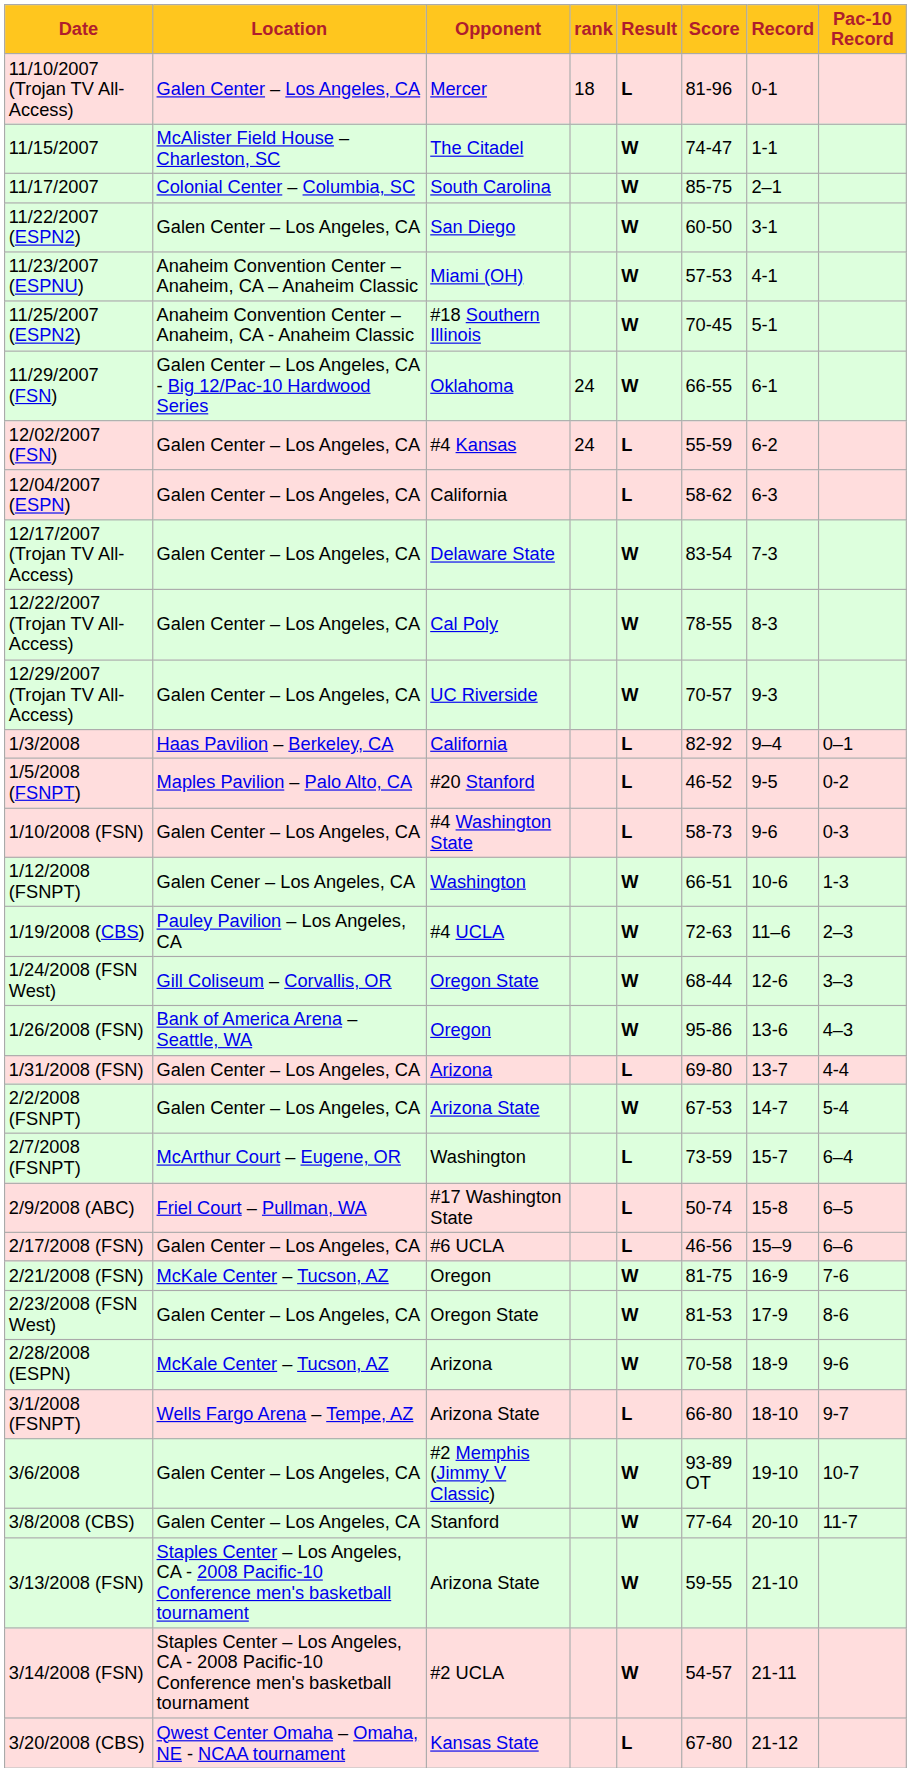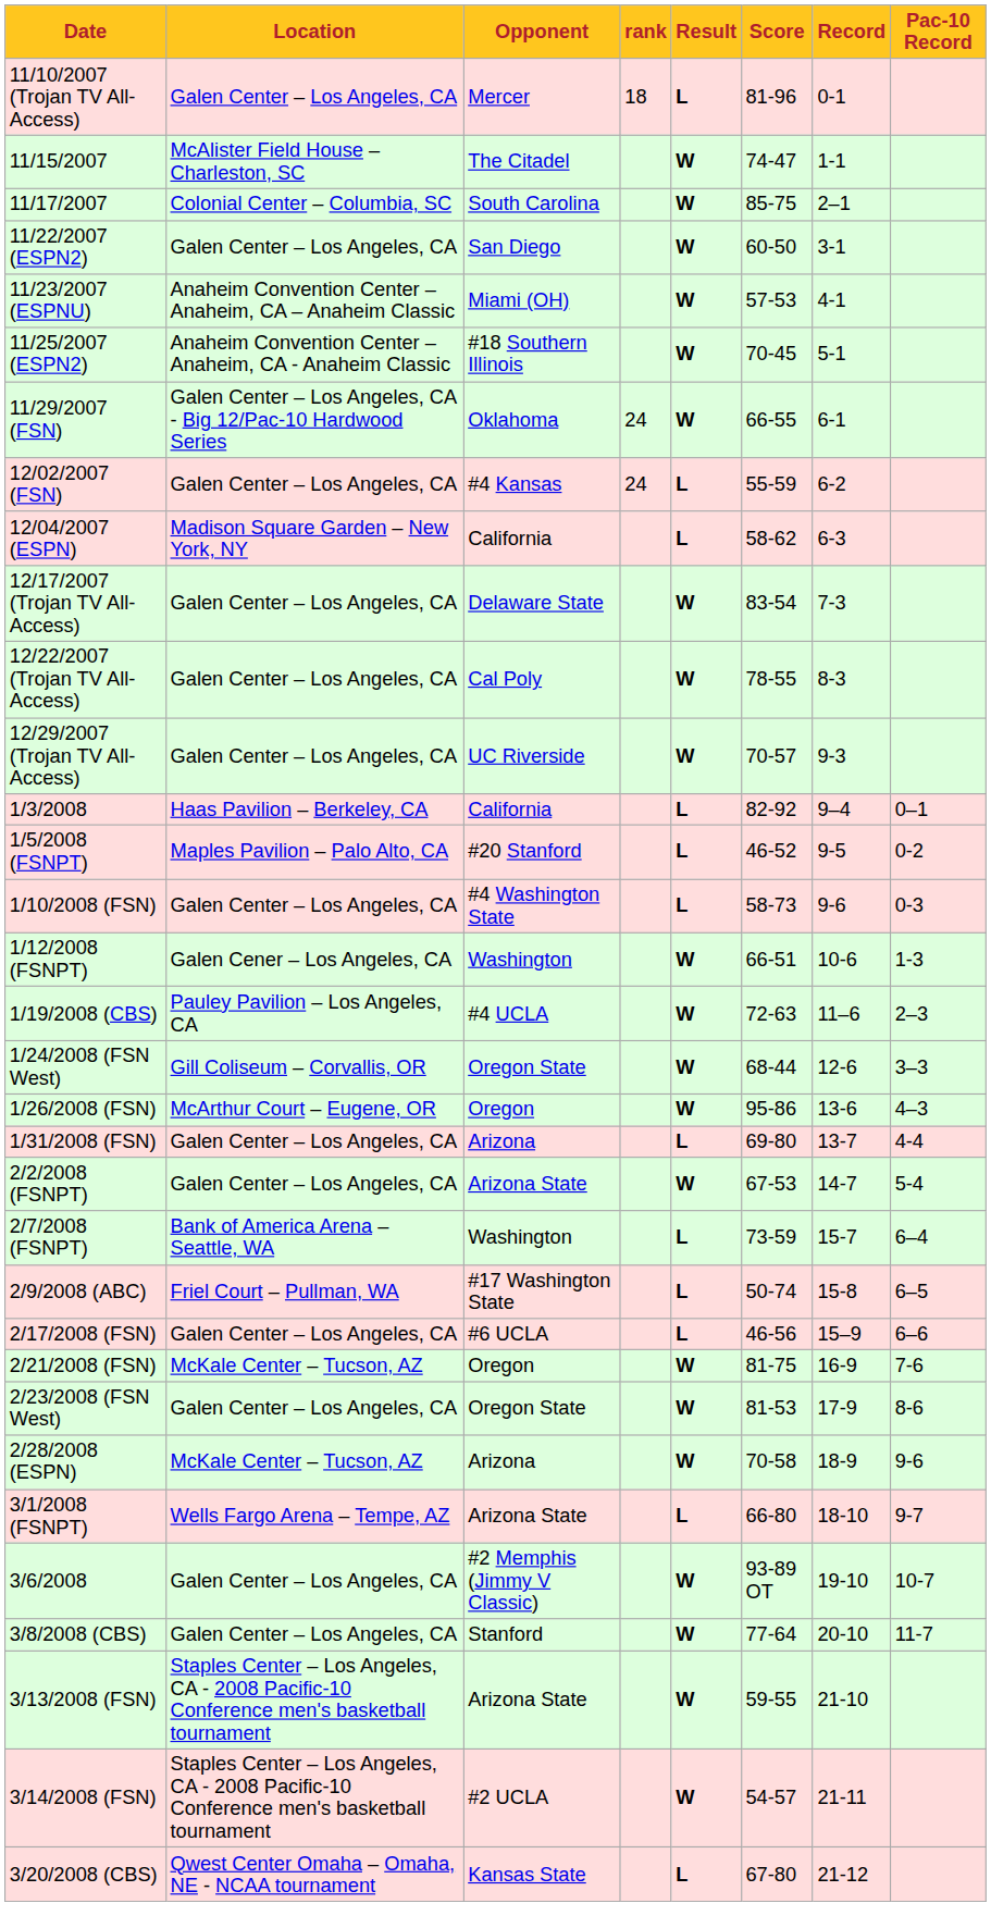 <table class="wikitable" width="50%">
 <tr align="center"  style=" background:#FFC61E;color:#AF1E2D;">
 <td><strong>Date</strong></td>
 <td><strong>Location</strong></td>
 <td><strong>Opponent</strong></td>
 <td><strong>rank</strong></td>
 <td><strong>Result</strong></td>
 <td><strong>Score</strong></td>
 <td><strong>Record</strong></td>
 <td><strong>Pac-10 Record</strong></td>
 </tr>
 <tr style="background:#ffdddd; ">
 <td>11/10/2007 (Trojan TV All-Access)</td>
 <td><a href='#'>Galen Center</a> – <a href='#'>Los Angeles, CA</a></td>
 <td><a href='#'>Mercer</a></td>
 <td>18</td>
 <td><strong>L</strong></td>
 <td>81-96</td>
 <td>0-1</td>
 <td></td>
 </tr>
 <tr style="background:#ddffdd; ">
 <td>11/15/2007</td>
 <td><a href='#'>McAlister Field House</a> – <a href='#'>Charleston, SC</a></td>
 <td><a href='#'>The Citadel</a></td>
 <td></td>
 <td><strong>W</strong></td>
 <td>74-47</td>
 <td>1-1</td>
 <td></td>
 </tr>
 <tr style="background:#ddffdd; ">
 <td>11/17/2007</td>
 <td><a href='#'>Colonial Center</a> – <a href='#'>Columbia, SC</a></td>
 <td><a href='#'>South Carolina</a></td>
 <td></td>
 <td><strong>W</strong></td>
 <td>85-75</td>
 <td>2–1</td>
 <td></td>
 </tr>
 <tr style="background:#ddffdd; ">
 <td>11/22/2007 (<a href='#'>ESPN2</a>)</td>
 <td>Galen Center – Los Angeles, CA</td>
 <td><a href='#'>San Diego</a></td>
 <td></td>
 <td><strong>W</strong></td>
 <td>60-50</td>
 <td>3-1</td>
 <td></td>
 </tr>
 <tr style="background:#ddffdd; ">
 <td>11/23/2007 (<a href='#'>ESPNU</a>)</td>
 <td>Anaheim Convention Center – Anaheim, CA – Anaheim Classic</td>
 <td><a href='#'>Miami (OH)</a></td>
 <td></td>
 <td><strong>W</strong></td>
 <td>57-53</td>
 <td>4-1</td>
 <td></td>
 </tr>
 <tr style="background:#ddffdd; ">
 <td>11/25/2007 (<a href='#'>ESPN2</a>)</td>
 <td>Anaheim Convention Center – Anaheim, CA - Anaheim Classic</td>
 <td>#18 <a href='#'>Southern Illinois</a></td>
 <td></td>
 <td><strong>W</strong></td>
 <td>70-45</td>
 <td>5-1</td>
 <td></td>
 </tr>
 <tr style="background:#ddffdd; ">
 <td>11/29/2007 (<a href='#'>FSN</a>)</td>
 <td>Galen Center – Los Angeles, CA - <a href='#'>Big 12/Pac-10 Hardwood Series</a></td>
 <td><a href='#'>Oklahoma</a></td>
 <td>24</td>
 <td><strong>W</strong></td>
 <td>66-55</td>
 <td>6-1</td>
 <td></td>
 </tr>
 <tr style="background:#ffdddd; ">
 <td>12/02/2007 (<a href='#'>FSN</a>)</td>
 <td>Galen Center – Los Angeles, CA</td>
 <td>#4 <a href='#'>Kansas</a></td>
 <td>24</td>
 <td><strong>L</strong></td>
 <td>55-59</td>
 <td>6-2</td>
 <td></td>
 </tr>
 <tr style="background:#ffdddd; ">
 <td>12/04/2007 (<a href='#'>ESPN</a>)</td>
-<td>Galen Center – Los Angeles, CA</td>
+<td><a href='#'>Madison Square Garden</a> – <a href='#'>New York, NY</a></td>
 <td>California</td>
 <td></td>
 <td><strong>L</strong></td>
 <td>58-62</td>
 <td>6-3</td>
 <td></td>
 </tr>
 <tr style="background:#ddffdd; ">
 <td>12/17/2007 (Trojan TV All-Access)</td>
 <td>Galen Center – Los Angeles, CA</td>
 <td><a href='#'>Delaware State</a></td>
 <td></td>
 <td><strong>W</strong></td>
 <td>83-54</td>
 <td>7-3</td>
 <td></td>
 </tr>
 <tr style="background:#ddffdd; ">
 <td>12/22/2007 (Trojan TV All-Access)</td>
 <td>Galen Center – Los Angeles, CA</td>
 <td><a href='#'>Cal Poly</a></td>
 <td></td>
 <td><strong>W</strong></td>
 <td>78-55</td>
 <td>8-3</td>
 <td></td>
 </tr>
 <tr style="background:#ddffdd; ">
 <td>12/29/2007 (Trojan TV All-Access)</td>
 <td>Galen Center – Los Angeles, CA</td>
 <td><a href='#'>UC Riverside</a></td>
 <td></td>
 <td><strong>W</strong></td>
 <td>70-57</td>
 <td>9-3</td>
 <td></td>
 </tr>
 <tr style="background:#ffdddd; ">
 <td>1/3/2008</td>
 <td><a href='#'>Haas Pavilion</a> – <a href='#'>Berkeley, CA</a></td>
 <td><a href='#'>California</a></td>
 <td></td>
 <td><strong>L</strong></td>
 <td>82-92</td>
 <td>9–4</td>
 <td>0–1</td>
 </tr>
 <tr style="background:#ffdddd; ">
 <td>1/5/2008 (<a href='#'>FSNPT</a>)</td>
 <td><a href='#'>Maples Pavilion</a> – <a href='#'>Palo Alto, CA</a></td>
 <td>#20 <a href='#'>Stanford</a></td>
 <td></td>
 <td><strong>L</strong></td>
 <td>46-52</td>
 <td>9-5</td>
 <td>0-2</td>
 </tr>
 <tr style="background:#ffdddd; ">
 <td>1/10/2008 (FSN)</td>
 <td>Galen Center – Los Angeles, CA</td>
 <td>#4 <a href='#'>Washington State</a></td>
 <td></td>
 <td><strong>L</strong></td>
 <td>58-73</td>
 <td>9-6</td>
 <td>0-3</td>
 </tr>
 <tr style="background:#ddffdd; ">
 <td>1/12/2008 (FSNPT)</td>
 <td>Galen Cener – Los Angeles, CA</td>
 <td><a href='#'>Washington</a></td>
 <td></td>
 <td><strong>W</strong></td>
 <td>66-51</td>
 <td>10-6</td>
 <td>1-3</td>
 </tr>
 <tr style="background:#ddffdd; ">
 <td>1/19/2008 (<a href='#'>CBS</a>)</td>
 <td><a href='#'>Pauley Pavilion</a> – Los Angeles, CA</td>
 <td>#4 <a href='#'>UCLA</a></td>
 <td></td>
 <td><strong>W</strong></td>
 <td>72-63</td>
 <td>11–6</td>
 <td>2–3</td>
 </tr>
 <tr style="background:#ddffdd; ">
 <td>1/24/2008 (FSN West)</td>
 <td><a href='#'>Gill Coliseum</a> – <a href='#'>Corvallis, OR</a></td>
 <td><a href='#'>Oregon State</a></td>
 <td></td>
 <td><strong>W</strong></td>
 <td>68-44</td>
 <td>12-6</td>
 <td>3–3</td>
 </tr>
 <tr style="background:#ddffdd; ">
 <td>1/26/2008 (FSN)</td>
-<td><a href='#'>Bank of America Arena</a> – <a href='#'>Seattle, WA</a></td>
+<td><a href='#'>McArthur Court</a> – <a href='#'>Eugene, OR</a></td>
 <td><a href='#'>Oregon</a></td>
 <td></td>
 <td><strong>W</strong></td>
 <td>95-86</td>
 <td>13-6</td>
 <td>4–3</td>
 </tr>
 <tr style="background:#ffdddd; ">
 <td>1/31/2008 (FSN)</td>
 <td>Galen Center – Los Angeles, CA</td>
 <td><a href='#'>Arizona</a></td>
 <td></td>
 <td><strong>L</strong></td>
 <td>69-80</td>
 <td>13-7</td>
 <td>4-4</td>
 </tr>
 <tr style="background:#ddffdd; ">
 <td>2/2/2008 (FSNPT)</td>
 <td>Galen Center – Los Angeles, CA</td>
 <td><a href='#'>Arizona State</a></td>
 <td></td>
 <td><strong>W</strong></td>
 <td>67-53</td>
 <td>14-7</td>
 <td>5-4</td>
 </tr>
 <tr style="background:#ddffdd; ">
 <td>2/7/2008 (FSNPT)</td>
-<td><a href='#'>McArthur Court</a> – <a href='#'>Eugene, OR</a></td>
+<td><a href='#'>Bank of America Arena</a> – <a href='#'>Seattle, WA</a></td>
 <td>Washington</td>
 <td></td>
 <td><strong>L</strong></td>
 <td>73-59</td>
 <td>15-7</td>
 <td>6–4</td>
 </tr>
 <tr style="background:#ffdddd; ">
 <td>2/9/2008 (ABC)</td>
 <td><a href='#'>Friel Court</a> – <a href='#'>Pullman, WA</a></td>
 <td>#17 Washington State</td>
 <td></td>
 <td><strong>L</strong></td>
 <td>50-74</td>
 <td>15-8</td>
 <td>6–5</td>
 </tr>
 <tr style="background:#ffdddd; ">
 <td>2/17/2008 (FSN)</td>
 <td>Galen Center – Los Angeles, CA</td>
 <td>#6 UCLA</td>
 <td></td>
 <td><strong>L</strong></td>
 <td>46-56</td>
 <td>15–9</td>
 <td>6–6</td>
 </tr>
 <tr style="background:#ddffdd; ">
 <td>2/21/2008 (FSN)</td>
 <td><a href='#'>McKale Center</a> – <a href='#'>Tucson, AZ</a></td>
 <td>Oregon</td>
 <td></td>
 <td><strong>W</strong></td>
 <td>81-75</td>
 <td>16-9</td>
 <td>7-6</td>
 </tr>
 <tr style="background:#ddffdd; ">
 <td>2/23/2008 (FSN West)</td>
 <td>Galen Center – Los Angeles, CA</td>
 <td>Oregon State</td>
 <td></td>
 <td><strong>W</strong></td>
 <td>81-53</td>
 <td>17-9</td>
 <td>8-6</td>
 </tr>
 <tr style="background:#ddffdd; ">
 <td>2/28/2008 (ESPN)</td>
 <td><a href='#'>McKale Center</a> – <a href='#'>Tucson, AZ</a></td>
 <td>Arizona</td>
 <td></td>
 <td><strong>W</strong></td>
 <td>70-58</td>
 <td>18-9</td>
 <td>9-6</td>
 </tr>
 <tr style="background:#ffdddd; ">
 <td>3/1/2008 (FSNPT)</td>
 <td><a href='#'>Wells Fargo Arena</a> – <a href='#'>Tempe, AZ</a></td>
 <td>Arizona State</td>
 <td></td>
 <td><strong>L</strong></td>
 <td>66-80</td>
 <td>18-10</td>
 <td>9-7</td>
 </tr>
 <tr style="background:#ddffdd; ">
 <td>3/6/2008</td>
 <td>Galen Center – Los Angeles, CA</td>
 <td>#2 <a href='#'>Memphis</a> (<a href='#'>Jimmy V Classic</a>)</td>
 <td></td>
 <td><strong>W</strong></td>
 <td>93-89 OT</td>
 <td>19-10</td>
 <td>10-7</td>
 </tr>
 <tr style="background:#ddffdd; ">
 <td>3/8/2008 (CBS)</td>
 <td>Galen Center – Los Angeles, CA</td>
 <td>Stanford</td>
 <td></td>
 <td><strong>W</strong></td>
 <td>77-64</td>
 <td>20-10</td>
 <td>11-7</td>
 </tr>
 <tr style="background:#ddffdd; ">
 <td>3/13/2008 (FSN)</td>
 <td><a href='#'>Staples Center</a> – Los Angeles, CA - <a href='#'>2008 Pacific-10 Conference men's basketball tournament</a></td>
 <td>Arizona State</td>
 <td></td>
 <td><strong>W</strong></td>
 <td>59-55</td>
 <td>21-10</td>
 <td></td>
 </tr>
 <tr style="background:#ffdddd; ">
 <td>3/14/2008 (FSN)</td>
 <td>Staples Center – Los Angeles, CA - 2008 Pacific-10 Conference men's basketball tournament</td>
 <td>#2 UCLA</td>
 <td></td>
 <td><strong>W</strong></td>
 <td>54-57</td>
 <td>21-11</td>
 <td></td>
 </tr>
 <tr style="background:#ffdddd; ">
 <td>3/20/2008 (CBS)</td>
 <td><a href='#'>Qwest Center Omaha</a> – <a href='#'>Omaha, NE</a> - <a href='#'>NCAA tournament</a></td>
 <td><a href='#'>Kansas State</a></td>
 <td></td>
 <td><strong>L</strong></td>
 <td>67-80</td>
 <td>21-12</td>
 <td></td>
 </tr>
 </table>
